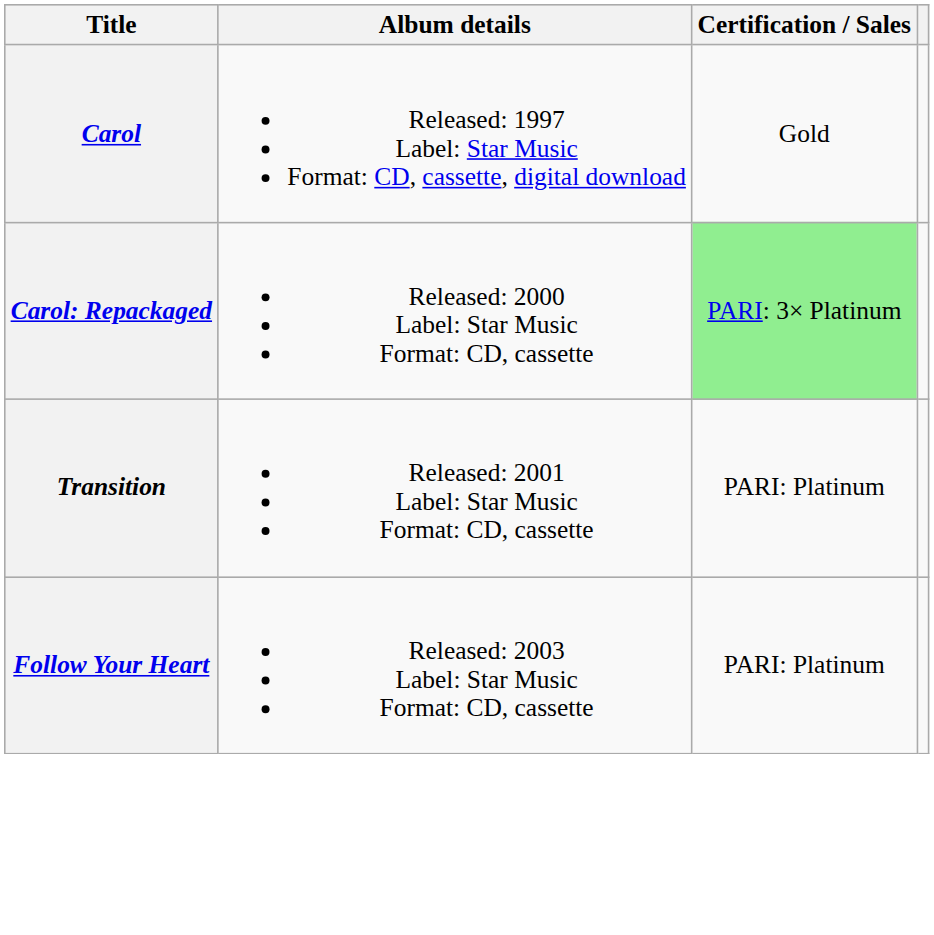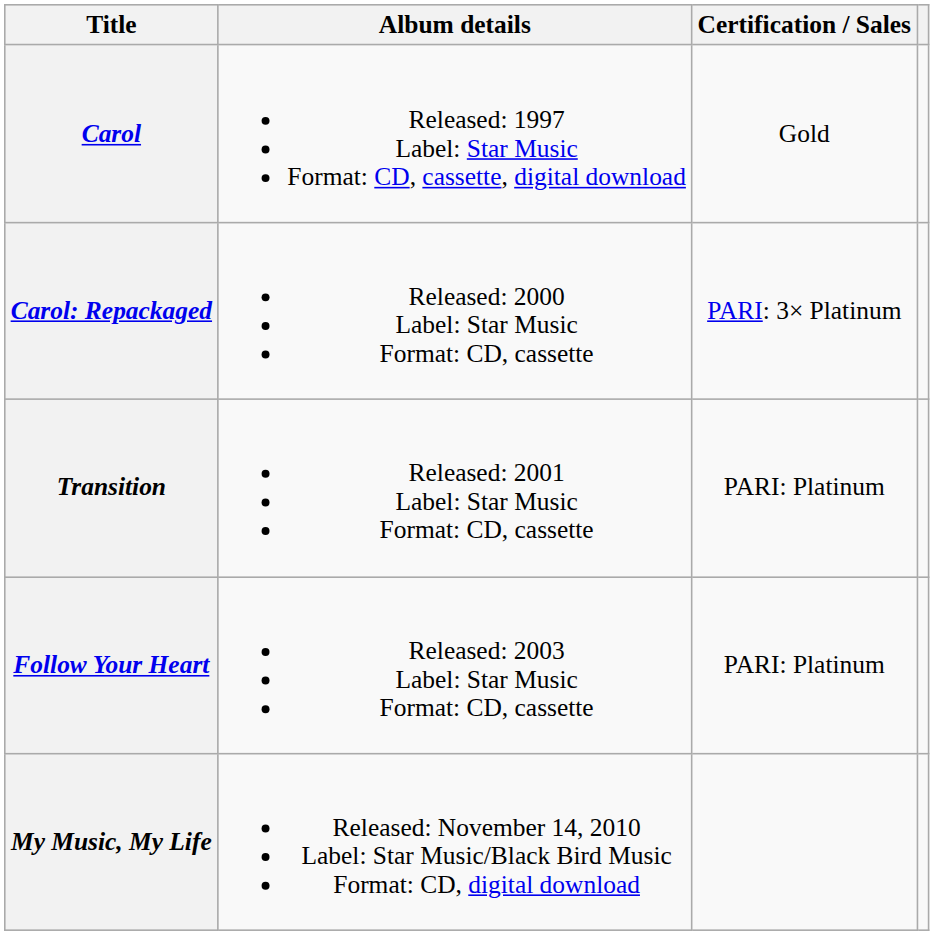 <table class="wikitable plainrowheaders" style="text-align:center">
 <tr>
 <th>Title</th>
 <th>Album details</th>
 <th>Certification / Sales</th>
 <th scope="col" class="unsortable"></th>
 </tr>
 <tr>
 <th scope="row"><em><a href='#'>Carol</a></em></th>
 <td><br><ul><li>Released: 1997</li><li>Label: <a href='#'>Star Music</a></li><li>Format: <a href='#'>CD</a>, <a href='#'>cassette</a>, <a href='#'>digital download</a></li></ul></td>
 <td>Gold</td>
 <td></td>
 </tr>
 <tr>
 <th scope="row"><em><a href='#'>Carol: Repackaged</a></em></th>
 <td><br><ul><li>Released: 2000</li><li>Label: Star Music</li><li>Format: CD, cassette</li></ul></td>
-<td style="background: lightgreen;"><a href='#'>PARI</a>: 3× Platinum</td>
+<td><a href='#'>PARI</a>: 3× Platinum</td>
 <td></td>
 </tr>
 <tr>
 <th scope="row"><em>Transition</em></th>
 <td><br><ul><li>Released: 2001</li><li>Label: Star Music</li><li>Format: CD, cassette</li></ul></td>
 <td>PARI: Platinum</td>
 <td></td>
 </tr>
 <tr>
 <th scope="row"><em><a href='#'>Follow Your Heart</a></em></th>
 <td><br><ul><li>Released: 2003</li><li>Label: Star Music</li><li>Format: CD, cassette</li></ul></td>
 <td>PARI: Platinum</td>
 <td></td>
 </tr>
+<tr>
+<th scope="row"><em>My Music, My Life</em></th>
+<td><br><ul><li>Released: November 14, 2010</li><li>Label: Star Music/Black Bird Music</li><li>Format: CD, <a href='#'>digital download</a></li></ul></td>
+<td></td>
+<td></td>
+</tr>
 </table>
